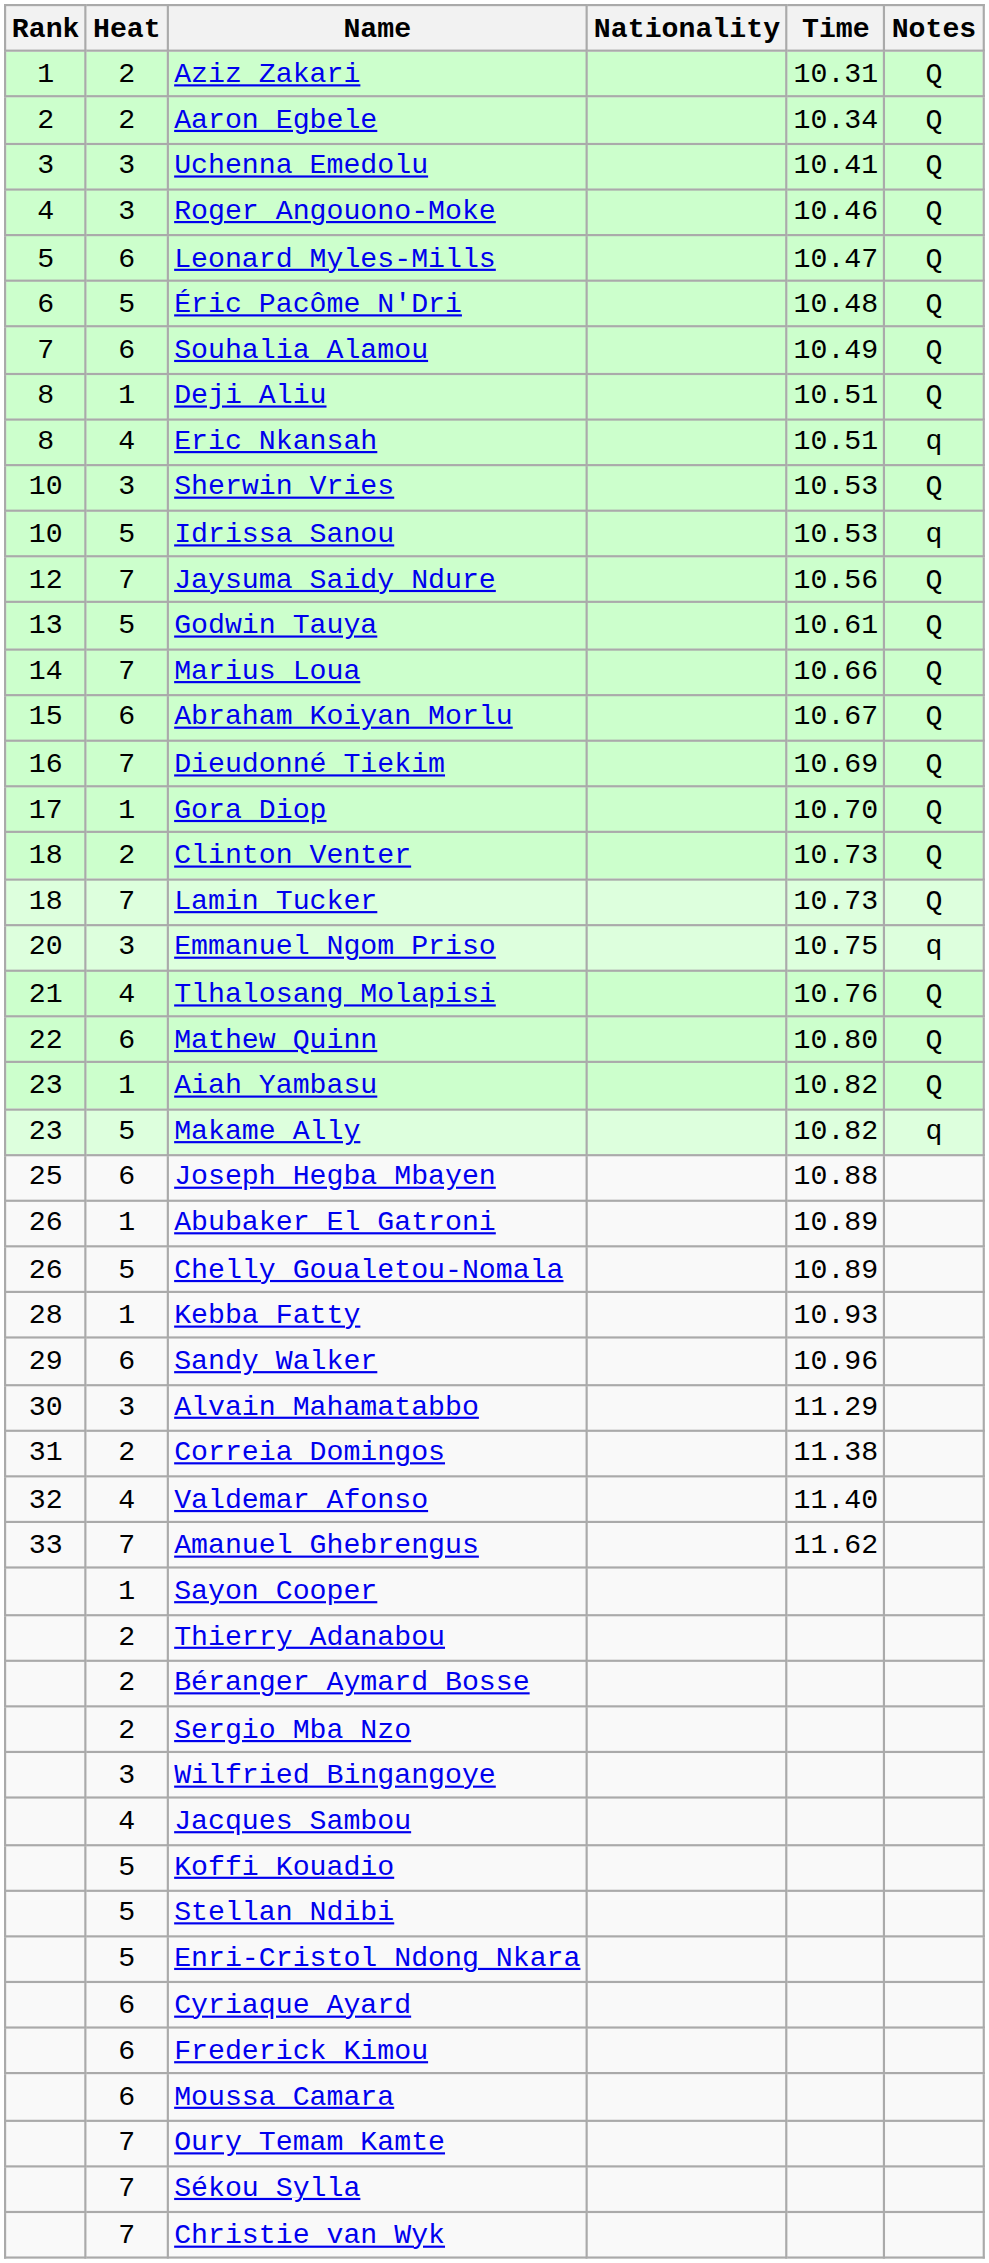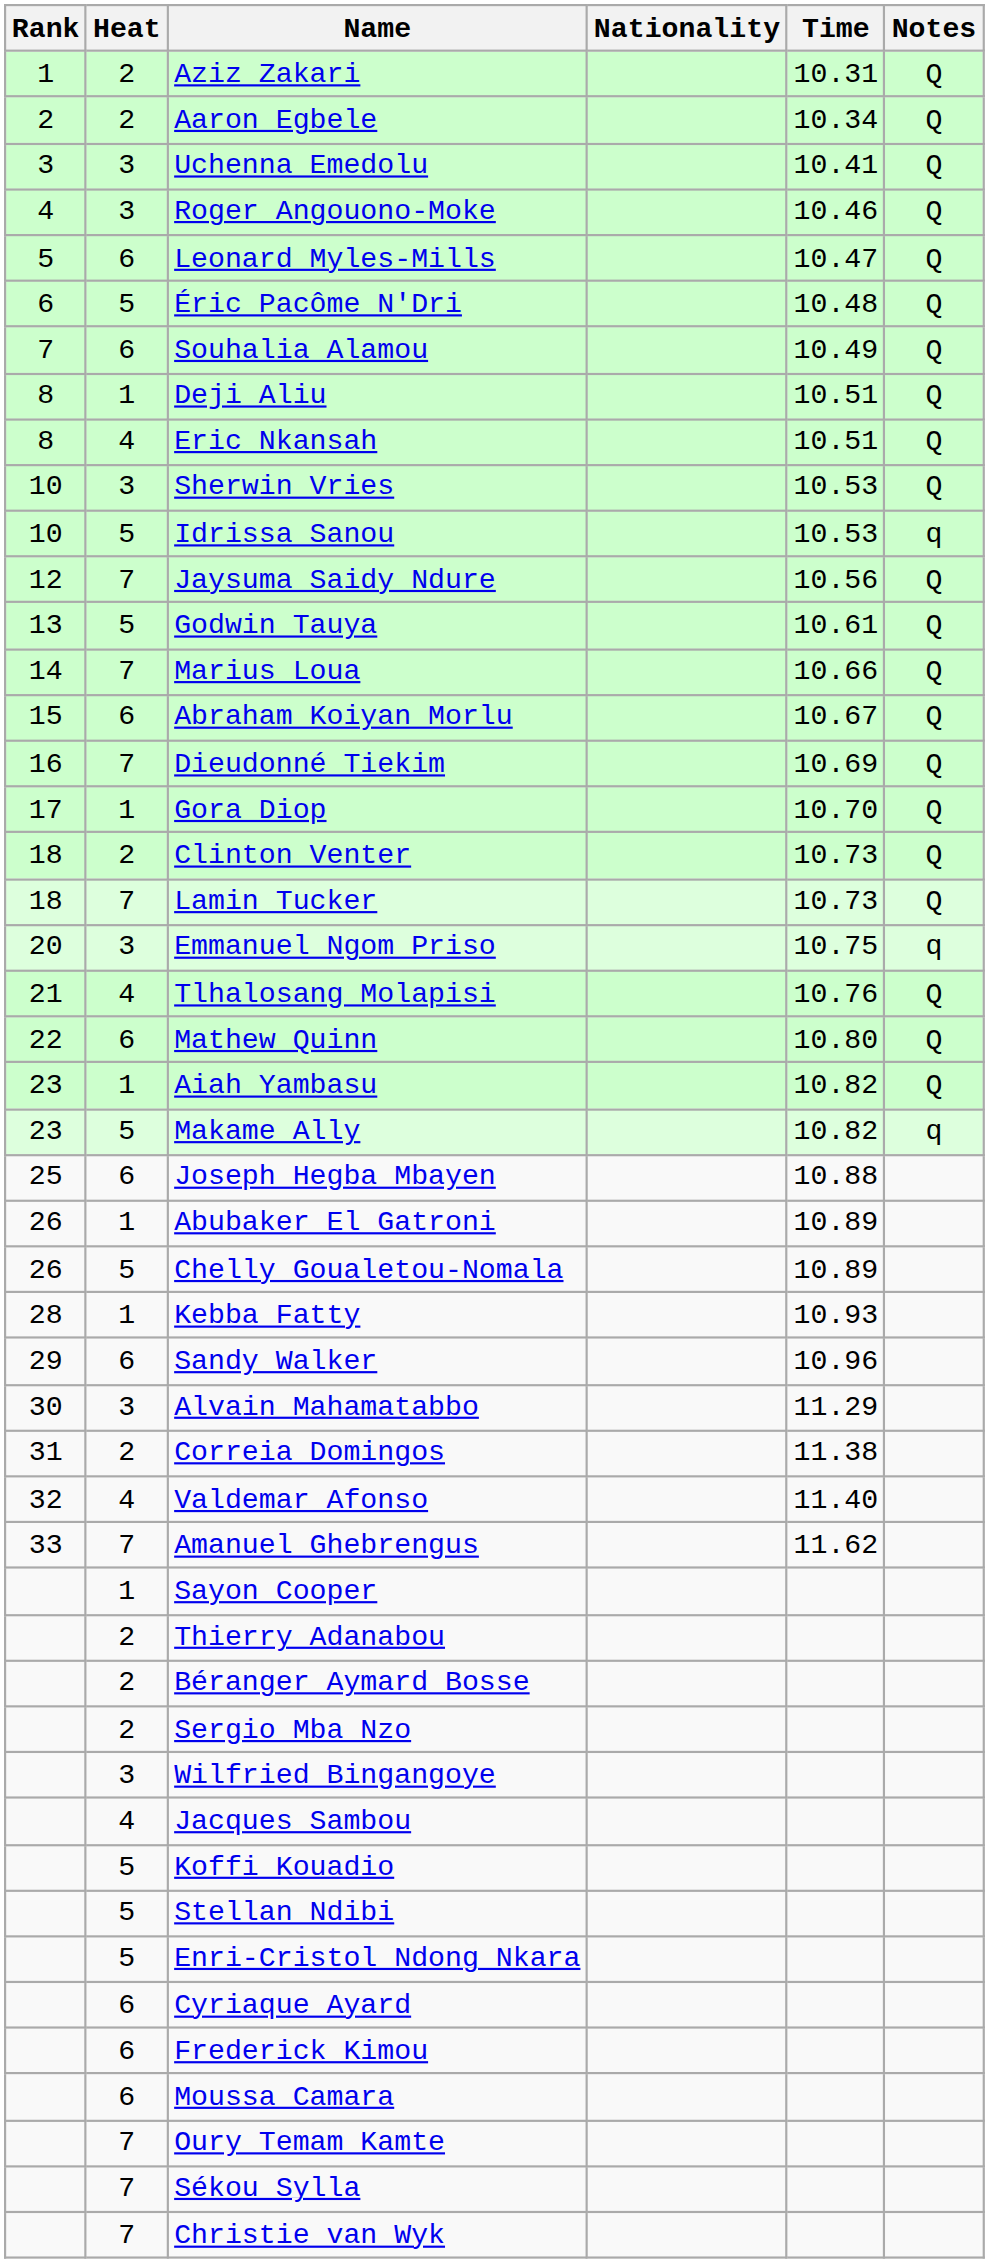 <table class="wikitable sortable" style="text-align:center">
 <tr>
 <th>Rank</th>
 <th>Heat</th>
 <th>Name</th>
 <th>Nationality</th>
 <th>Time</th>
 <th>Notes</th>
 </tr>
 <tr bgcolor=ccffcc>
 <td>1</td>
 <td>2</td>
 <td align=left><a href='#'>Aziz Zakari</a></td>
 <td align=left></td>
 <td>10.31</td>
 <td>Q</td>
 </tr>
 <tr bgcolor=ccffcc>
 <td>2</td>
 <td>2</td>
 <td align=left><a href='#'>Aaron Egbele</a></td>
 <td align=left></td>
 <td>10.34</td>
 <td>Q</td>
 </tr>
 <tr bgcolor=ccffcc>
 <td>3</td>
 <td>3</td>
 <td align=left><a href='#'>Uchenna Emedolu</a></td>
 <td align=left></td>
 <td>10.41</td>
 <td>Q</td>
 </tr>
 <tr bgcolor=ccffcc>
 <td>4</td>
 <td>3</td>
 <td align=left><a href='#'>Roger Angouono-Moke</a></td>
 <td align=left></td>
 <td>10.46</td>
 <td>Q</td>
 </tr>
 <tr bgcolor=ccffcc>
 <td>5</td>
 <td>6</td>
 <td align=left><a href='#'>Leonard Myles-Mills</a></td>
 <td align=left></td>
 <td>10.47</td>
 <td>Q</td>
 </tr>
 <tr bgcolor=ccffcc>
 <td>6</td>
 <td>5</td>
 <td align=left><a href='#'>Éric Pacôme N'Dri</a></td>
 <td align=left></td>
 <td>10.48</td>
 <td>Q</td>
 </tr>
 <tr bgcolor=ccffcc>
 <td>7</td>
 <td>6</td>
 <td align=left><a href='#'>Souhalia Alamou</a></td>
 <td align=left></td>
 <td>10.49</td>
 <td>Q</td>
 </tr>
 <tr bgcolor=ccffcc>
 <td>8</td>
 <td>1</td>
 <td align=left><a href='#'>Deji Aliu</a></td>
 <td align=left></td>
 <td>10.51</td>
 <td>Q</td>
 </tr>
 <tr bgcolor=ccffcc>
 <td>8</td>
 <td>4</td>
 <td align=left><a href='#'>Eric Nkansah</a></td>
 <td align=left></td>
 <td>10.51</td>
-<td>q</td>
+<td>Q</td>
 </tr>
 <tr bgcolor=ccffcc>
 <td>10</td>
 <td>3</td>
 <td align=left><a href='#'>Sherwin Vries</a></td>
 <td align=left></td>
 <td>10.53</td>
 <td>Q</td>
 </tr>
 <tr bgcolor=ccffcc>
 <td>10</td>
 <td>5</td>
 <td align=left><a href='#'>Idrissa Sanou</a></td>
 <td align=left></td>
 <td>10.53</td>
 <td>q</td>
 </tr>
 <tr bgcolor=ccffcc>
 <td>12</td>
 <td>7</td>
 <td align=left><a href='#'>Jaysuma Saidy Ndure</a></td>
 <td align=left></td>
 <td>10.56</td>
 <td>Q</td>
 </tr>
 <tr bgcolor=ccffcc>
 <td>13</td>
 <td>5</td>
 <td align=left><a href='#'>Godwin Tauya</a></td>
 <td align=left></td>
 <td>10.61</td>
 <td>Q</td>
 </tr>
 <tr bgcolor=ccffcc>
 <td>14</td>
 <td>7</td>
 <td align=left><a href='#'>Marius Loua</a></td>
 <td align=left></td>
 <td>10.66</td>
 <td>Q</td>
 </tr>
 <tr bgcolor=ccffcc>
 <td>15</td>
 <td>6</td>
 <td align=left><a href='#'>Abraham Koiyan Morlu</a></td>
 <td align=left></td>
 <td>10.67</td>
 <td>Q</td>
 </tr>
 <tr bgcolor=ccffcc>
 <td>16</td>
 <td>7</td>
 <td align=left><a href='#'>Dieudonné Tiekim</a></td>
 <td align=left></td>
 <td>10.69</td>
 <td>Q</td>
 </tr>
 <tr bgcolor=ccffcc>
 <td>17</td>
 <td>1</td>
 <td align=left><a href='#'>Gora Diop</a></td>
 <td align=left></td>
 <td>10.70</td>
 <td>Q</td>
 </tr>
 <tr bgcolor=ccffcc>
 <td>18</td>
 <td>2</td>
 <td align=left><a href='#'>Clinton Venter</a></td>
 <td align=left></td>
 <td>10.73</td>
 <td>Q</td>
 </tr>
 <tr bgcolor=ddffdd>
 <td>18</td>
 <td>7</td>
 <td align=left><a href='#'>Lamin Tucker</a></td>
 <td align=left></td>
 <td>10.73</td>
 <td>Q</td>
 </tr>
 <tr bgcolor=ddffdd>
 <td>20</td>
 <td>3</td>
 <td align=left><a href='#'>Emmanuel Ngom Priso</a></td>
 <td align=left></td>
 <td>10.75</td>
 <td>q</td>
 </tr>
 <tr bgcolor=ccffcc>
 <td>21</td>
 <td>4</td>
 <td align=left><a href='#'>Tlhalosang Molapisi</a></td>
 <td align=left></td>
 <td>10.76</td>
 <td>Q</td>
 </tr>
 <tr bgcolor=ccffcc>
 <td>22</td>
 <td>6</td>
 <td align=left><a href='#'>Mathew Quinn</a></td>
 <td align=left></td>
 <td>10.80</td>
 <td>Q</td>
 </tr>
 <tr bgcolor=ccffcc>
 <td>23</td>
 <td>1</td>
 <td align=left><a href='#'>Aiah Yambasu</a></td>
 <td align=left></td>
 <td>10.82</td>
 <td>Q</td>
 </tr>
 <tr bgcolor=ddffdd>
 <td>23</td>
 <td>5</td>
 <td align=left><a href='#'>Makame Ally</a></td>
 <td align=left></td>
 <td>10.82</td>
 <td>q</td>
 </tr>
 <tr>
 <td>25</td>
 <td>6</td>
 <td align=left><a href='#'>Joseph Hegba Mbayen</a></td>
 <td align=left></td>
 <td>10.88</td>
 <td></td>
 </tr>
 <tr>
 <td>26</td>
 <td>1</td>
 <td align=left><a href='#'>Abubaker El Gatroni</a></td>
 <td align=left></td>
 <td>10.89</td>
 <td></td>
 </tr>
 <tr>
 <td>26</td>
 <td>5</td>
 <td align=left><a href='#'>Chelly Goualetou-Nomala</a></td>
 <td align=left></td>
 <td>10.89</td>
 <td></td>
 </tr>
 <tr>
 <td>28</td>
 <td>1</td>
 <td align=left><a href='#'>Kebba Fatty</a></td>
 <td align=left></td>
 <td>10.93</td>
 <td></td>
 </tr>
 <tr>
 <td>29</td>
 <td>6</td>
 <td align=left><a href='#'>Sandy Walker</a></td>
 <td align=left></td>
 <td>10.96</td>
 <td></td>
 </tr>
 <tr>
 <td>30</td>
 <td>3</td>
 <td align=left><a href='#'>Alvain Mahamatabbo</a></td>
 <td align=left></td>
 <td>11.29</td>
 <td></td>
 </tr>
 <tr>
 <td>31</td>
 <td>2</td>
 <td align=left><a href='#'>Correia Domingos</a></td>
 <td align=left></td>
 <td>11.38</td>
 <td></td>
 </tr>
 <tr>
 <td>32</td>
 <td>4</td>
 <td align=left><a href='#'>Valdemar Afonso</a></td>
 <td align=left></td>
 <td>11.40</td>
 <td></td>
 </tr>
 <tr>
 <td>33</td>
 <td>7</td>
 <td align=left><a href='#'>Amanuel Ghebrengus</a></td>
 <td align=left></td>
 <td>11.62</td>
 <td></td>
 </tr>
 <tr>
 <td></td>
 <td>1</td>
 <td align=left><a href='#'>Sayon Cooper</a></td>
 <td align=left></td>
 <td></td>
 <td></td>
 </tr>
 <tr>
 <td></td>
 <td>2</td>
 <td align=left><a href='#'>Thierry Adanabou</a></td>
 <td align=left></td>
 <td></td>
 <td></td>
 </tr>
 <tr>
 <td></td>
 <td>2</td>
 <td align=left><a href='#'>Béranger Aymard Bosse</a></td>
 <td align=left></td>
 <td></td>
 <td></td>
 </tr>
 <tr>
 <td></td>
 <td>2</td>
 <td align=left><a href='#'>Sergio Mba Nzo</a></td>
 <td align=left></td>
 <td></td>
 <td></td>
 </tr>
 <tr>
 <td></td>
 <td>3</td>
 <td align=left><a href='#'>Wilfried Bingangoye</a></td>
 <td align=left></td>
 <td></td>
 <td></td>
 </tr>
 <tr>
 <td></td>
 <td>4</td>
 <td align=left><a href='#'>Jacques Sambou</a></td>
 <td align=left></td>
 <td></td>
 <td></td>
 </tr>
 <tr>
 <td></td>
 <td>5</td>
 <td align=left><a href='#'>Koffi Kouadio</a></td>
 <td align=left></td>
 <td></td>
 <td></td>
 </tr>
 <tr>
 <td></td>
 <td>5</td>
 <td align=left><a href='#'>Stellan Ndibi</a></td>
 <td align=left></td>
 <td></td>
 <td></td>
 </tr>
 <tr>
 <td></td>
 <td>5</td>
 <td align=left><a href='#'>Enri-Cristol Ndong Nkara</a></td>
 <td align=left></td>
 <td></td>
 <td></td>
 </tr>
 <tr>
 <td></td>
 <td>6</td>
 <td align=left><a href='#'>Cyriaque Ayard</a></td>
 <td align=left></td>
 <td></td>
 <td></td>
 </tr>
 <tr>
 <td></td>
 <td>6</td>
 <td align=left><a href='#'>Frederick Kimou</a></td>
 <td align=left></td>
 <td></td>
 <td></td>
 </tr>
 <tr>
 <td></td>
 <td>6</td>
 <td align=left><a href='#'>Moussa Camara</a></td>
 <td align=left></td>
 <td></td>
 <td></td>
 </tr>
 <tr>
 <td></td>
 <td>7</td>
 <td align=left><a href='#'>Oury Temam Kamte</a></td>
 <td align=left></td>
 <td></td>
 <td></td>
 </tr>
 <tr>
 <td></td>
 <td>7</td>
 <td align=left><a href='#'>Sékou Sylla</a></td>
 <td align=left></td>
 <td></td>
 <td></td>
 </tr>
 <tr>
 <td></td>
 <td>7</td>
 <td align=left><a href='#'>Christie van Wyk</a></td>
 <td align=left></td>
 <td></td>
 <td></td>
 </tr>
 </table>
